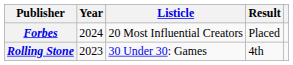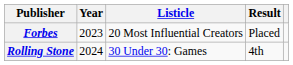 <table class="wikitable plainrowheaders sortable">
 <tr>
 <th scope="col">Publisher</th>
 <th scope="col">Year</th>
 <th scope="col"><a href='#'>Listicle</a></th>
 <th scope="col">Result</th>
 <th scope="col" class="unsortable"></th>
 </tr>
 <tr>
 <th scope="row"><em><a href='#'>Forbes</a></em></th>
-<td>2024</td>
+<td>2023</td>
 <td>20 Most Influential Creators</td>
 <td>Placed</td>
 <td align="center"></td>
 </tr>
 <tr>
 <th scope="row"><em><a href='#'>Rolling Stone</a></em></th>
-<td>2023</td>
+<td>2024</td>
 <td><a href='#'>30 Under 30</a>: Games</td>
 <td>4th</td>
 <td align="center"></td>
 </tr>
 </table>
